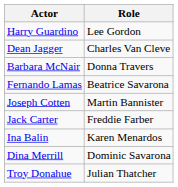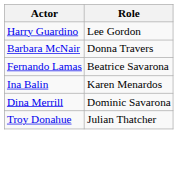 <table class="wikitable">
 <tr>
 <th>Actor</th>
 <th>Role</th>
 </tr>
 <tr>
 <td><a href='#'>Harry Guardino</a></td>
 <td>Lee Gordon</td>
 </tr>
 <tr>
-<td><a href='#'>Dean Jagger</a></td>
-<td>Charles Van Cleve</td>
-</tr>
-<tr>
 <td><a href='#'>Barbara McNair</a></td>
 <td>Donna Travers</td>
 </tr>
 <tr>
 <td><a href='#'>Fernando Lamas</a></td>
 <td>Beatrice Savarona</td>
-</tr>
-<tr>
-<td><a href='#'>Joseph Cotten</a></td>
-<td>Martin Bannister</td>
-</tr>
-<tr>
-<td><a href='#'>Jack Carter</a></td>
-<td>Freddie Farber</td>
 </tr>
 <tr>
 <td><a href='#'>Ina Balin</a></td>
 <td>Karen Menardos</td>
 </tr>
 <tr>
 <td><a href='#'>Dina Merrill</a></td>
 <td>Dominic Savarona</td>
 </tr>
 <tr>
 <td><a href='#'>Troy Donahue</a></td>
 <td>Julian Thatcher</td>
 </tr>
 </table>
